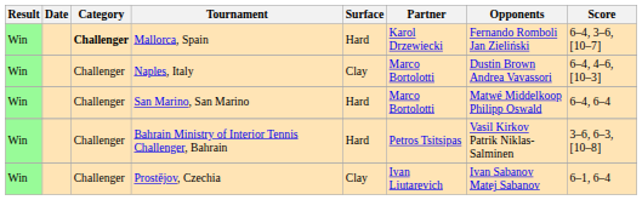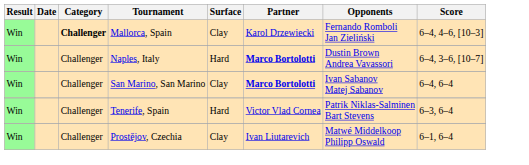 <table class=wikitable>
 <tr>
 <th>Result</th>
 <th>Date</th>
 <th>Category</th>
 <th>Tournament</th>
 <th>Surface</th>
 <th>Partner</th>
 <th>Opponents</th>
 <th>Score</th>
 </tr>
 <tr bgcolor=moccasin>
 <td style="background:#98FB98">Win</td>
 <td><a href='#'></a></td>
 <td><strong>Challenger</strong></td>
 <td><a href='#'>Mallorca</a>, Spain</td>
-<td>Hard</td>
+<td>Clay</td>
 <td> <a href='#'>Karol Drzewiecki</a></td>
 <td> <a href='#'>Fernando Romboli</a><br> <a href='#'>Jan Zieliński</a></td>
+<td>6–4, 4–6, [10–3]</td>
+</tr>
+<tr>
+</tr>
+<tr bgcolor=moccasin>
+<td style="background:#98FB98">Win</td>
+<td><a href='#'></a></td>
+<td>Challenger</td>
+<td><a href='#'>Naples</a>, Italy</td>
+<td>Hard</td>
+<td><strong> <a href='#'>Marco Bortolotti</a></strong></td>
+<td> <a href='#'>Dustin Brown</a><br> <a href='#'>Andrea Vavassori</a></td>
 <td>6–4, 3–6, [10–7]</td>
 </tr>
 <tr>
 </tr>
 <tr bgcolor=moccasin>
 <td style="background:#98FB98">Win</td>
 <td><a href='#'></a></td>
 <td>Challenger</td>
-<td><a href='#'>Naples</a>, Italy</td>
+<td><a href='#'>San Marino</a>, San Marino</td>
 <td>Clay</td>
-<td> <a href='#'>Marco Bortolotti</a></td>
-<td> <a href='#'>Dustin Brown</a><br> <a href='#'>Andrea Vavassori</a></td>
-<td>6–4, 4–6, [10–3]</td>
+<td><strong> <a href='#'>Marco Bortolotti</a></strong></td>
+<td> <a href='#'>Ivan Sabanov</a><br> <a href='#'>Matej Sabanov</a></td>
+<td>6–4, 6–4</td>
 </tr>
 <tr>
 </tr>
 <tr bgcolor=moccasin>
 <td style="background:#98FB98">Win</td>
 <td><a href='#'></a></td>
 <td>Challenger</td>
-<td><a href='#'>San Marino</a>, San Marino</td>
+<td><a href='#'>Tenerife</a>, Spain</td>
 <td>Hard</td>
-<td> <a href='#'>Marco Bortolotti</a></td>
-<td> <a href='#'>Matwé Middelkoop</a><br>  <a href='#'>Philipp Oswald</a></td>
-<td>6–4, 6–4</td>
+<td> <a href='#'>Victor Vlad Cornea</a></td>
+<td> <a href='#'>Patrik Niklas-Salminen</a><br> <a href='#'>Bart Stevens</a></td>
+<td>6–3, 6–4</td>
 </tr>
 <tr>
-</tr>
-<tr>
-</tr>
-<tr bgcolor=moccasin>
-<td style="background:#98FB98">Win</td>
-<td></td>
-<td style="background:moccasin;">Challenger</td>
-<td style="background:moccasin"><a href='#'>Bahrain Ministry of Interior Tennis Challenger</a>, Bahrain</td>
-<td>Hard</td>
-<td> <a href='#'>Petros Tsitsipas</a></td>
-<td> <a href='#'>Vasil Kirkov</a> <br>   Patrik Niklas-Salminen</td>
-<td>3–6, 6–3, [10–8]</td>
 </tr>
 <tr>
 </tr>
 <tr bgcolor=moccasin>
 <td style="background:#98FB98">Win</td>
 <td><a href='#'></a></td>
 <td style=background:moccasin>Challenger</td>
 <td style=background:moccasin><a href='#'>Prostějov</a>, Czechia</td>
 <td>Clay</td>
 <td> <a href='#'>Ivan Liutarevich</a></td>
-<td> <a href='#'>Ivan Sabanov</a><br> <a href='#'>Matej Sabanov</a></td>
+<td> <a href='#'>Matwé Middelkoop</a><br>  <a href='#'>Philipp Oswald</a></td>
 <td>6–1, 6–4</td>
 </tr>
 </table>
